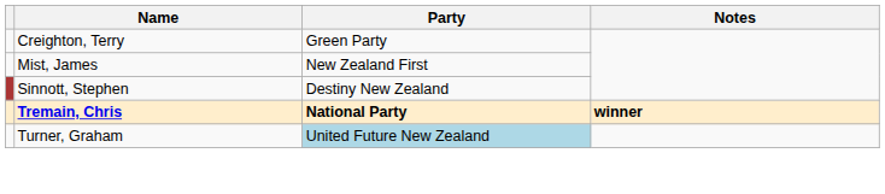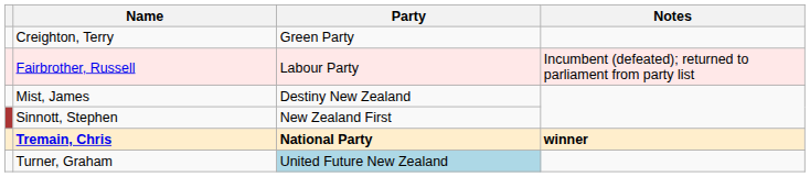 <table class="wikitable" width="70%" style="font-size:95%;">
 <tr>
 <th width=1%></th>
 <th width=33%>Name</th>
 <th width=33%>Party</th>
 <th width=33%>Notes</th>
 </tr>
 <tr -->
 <td bgcolor=></td>
 <td>Creighton, Terry</td>
 <td>Green Party</td>
 </tr>
+<tr ---- bgcolor=#FFE8E8>
+<td bgcolor=></td>
+<td><a href='#'>Fairbrother, Russell</a></td>
+<td>Labour Party</td>
+<td>Incumbent (defeated); returned to parliament from party list</td>
+</tr>
 <tr -->
 <td bgcolor=></td>
 <td>Mist, James</td>
-<td>New Zealand First</td>
+<td>Destiny New Zealand</td>
 </tr>
 <tr -->
 <td bgcolor=#aa3535></td>
 <td>Sinnott, Stephen</td>
-<td>Destiny New Zealand</td>
+<td>New Zealand First</td>
 </tr>
 <tr ---- bgcolor=#FFEECC>
 <td bgcolor=></td>
 <td><strong><a href='#'>Tremain, Chris</a></strong></td>
 <td><strong>National Party</strong></td>
 <td><strong>winner</strong></td>
 </tr>
 <tr -->
 <td bgcolor=></td>
 <td>Turner, Graham</td>
 <td style="background: lightblue;">United Future New Zealand</td>
 </tr>
 </table>
